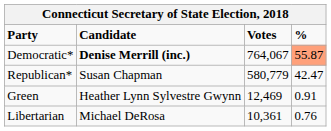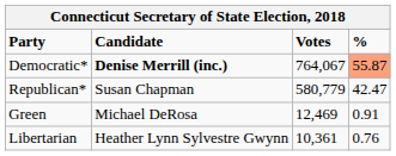 <table class="wikitable">
 <tr>
 <th colspan="4">Connecticut Secretary of State Election, 2018</th>
 </tr>
 <tr>
 <td><strong>Party</strong></td>
 <td><strong>Candidate</strong></td>
 <td><strong>Votes</strong></td>
 <td><strong>%</strong></td>
 </tr>
 <tr>
 <td>Democratic*</td>
 <td><strong>Denise Merrill (inc.)</strong></td>
 <td>764,067</td>
 <td style="background: lightsalmon;">55.87</td>
 </tr>
 <tr>
 <td>Republican*</td>
 <td>Susan Chapman</td>
 <td>580,779</td>
 <td>42.47</td>
 </tr>
 <tr>
 <td>Green</td>
-<td>Heather Lynn Sylvestre Gwynn</td>
+<td>Michael DeRosa</td>
 <td>12,469</td>
 <td>0.91</td>
 </tr>
 <tr>
 <td>Libertarian</td>
-<td>Michael DeRosa</td>
+<td>Heather Lynn Sylvestre Gwynn</td>
 <td>10,361</td>
 <td>0.76</td>
 </tr>
 </table>
